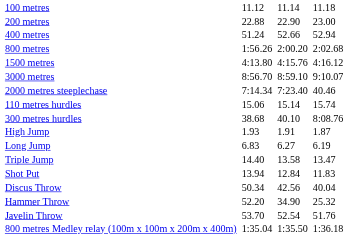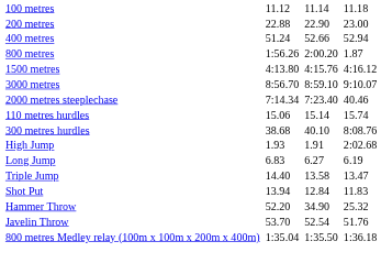 <table>
 <tr>
 <td><a href='#'>100 metres</a></td>
 <td></td>
 <td>11.12</td>
 <td></td>
 <td>11.14</td>
 <td></td>
 <td>11.18</td>
 </tr>
 <tr>
 <td><a href='#'>200 metres</a></td>
 <td></td>
 <td>22.88</td>
 <td></td>
 <td>22.90</td>
 <td></td>
 <td>23.00</td>
 </tr>
 <tr>
 <td><a href='#'>400 metres</a></td>
 <td></td>
 <td>51.24</td>
 <td></td>
 <td>52.66</td>
 <td></td>
 <td>52.94</td>
 </tr>
 <tr>
 <td><a href='#'>800 metres</a></td>
 <td></td>
 <td>1:56.26</td>
 <td></td>
 <td>2:00.20</td>
 <td></td>
-<td>2:02.68</td>
+<td>1.87</td>
 </tr>
 <tr>
 <td><a href='#'>1500 metres</a></td>
 <td></td>
 <td>4:13.80</td>
 <td></td>
 <td>4:15.76</td>
 <td></td>
 <td>4:16.12</td>
 </tr>
 <tr>
 <td><a href='#'>3000 metres</a></td>
 <td></td>
 <td>8:56.70</td>
 <td></td>
 <td>8:59.10</td>
 <td></td>
 <td>9:10.07</td>
 </tr>
 <tr>
 <td><a href='#'>2000 metres steeplechase</a></td>
 <td></td>
 <td>7:14.34</td>
 <td></td>
 <td>7:23.40</td>
 <td></td>
 <td>40.46</td>
 </tr>
 <tr>
 <td><a href='#'>110 metres hurdles</a></td>
 <td></td>
 <td>15.06</td>
 <td></td>
 <td>15.14</td>
 <td></td>
 <td>15.74</td>
 </tr>
 <tr>
 <td><a href='#'>300 metres hurdles</a></td>
 <td></td>
 <td>38.68</td>
 <td></td>
 <td>40.10</td>
 <td></td>
 <td>8:08.76</td>
 </tr>
 <tr>
 <td><a href='#'>High Jump</a></td>
 <td></td>
 <td>1.93</td>
 <td></td>
 <td>1.91</td>
 <td></td>
-<td>1.87</td>
+<td>2:02.68</td>
 </tr>
 <tr>
 <td><a href='#'>Long Jump</a></td>
 <td></td>
 <td>6.83</td>
 <td></td>
 <td>6.27</td>
 <td></td>
 <td>6.19</td>
 </tr>
 <tr>
 <td><a href='#'>Triple Jump</a></td>
 <td></td>
 <td>14.40</td>
 <td></td>
 <td>13.58</td>
 <td></td>
 <td>13.47</td>
 </tr>
 <tr>
 <td><a href='#'>Shot Put</a></td>
 <td></td>
 <td>13.94</td>
 <td></td>
 <td>12.84</td>
 <td></td>
 <td>11.83</td>
 </tr>
 <tr>
-<td><a href='#'>Discus Throw</a></td>
-<td></td>
-<td>50.34</td>
-<td></td>
-<td>42.56</td>
-<td></td>
-<td>40.04</td>
-</tr>
-<tr>
 <td><a href='#'>Hammer Throw</a></td>
 <td></td>
 <td>52.20</td>
 <td></td>
 <td>34.90</td>
 <td></td>
 <td>25.32</td>
 </tr>
 <tr>
 <td><a href='#'>Javelin Throw</a></td>
 <td></td>
 <td>53.70</td>
 <td></td>
 <td>52.54</td>
 <td></td>
 <td>51.76</td>
 </tr>
 <tr>
 <td><a href='#'>800 metres Medley relay (100m x 100m x 200m x 400m)</a></td>
 <td></td>
 <td>1:35.04</td>
 <td></td>
 <td>1:35.50</td>
 <td></td>
 <td>1:36.18</td>
 </tr>
 </table>
